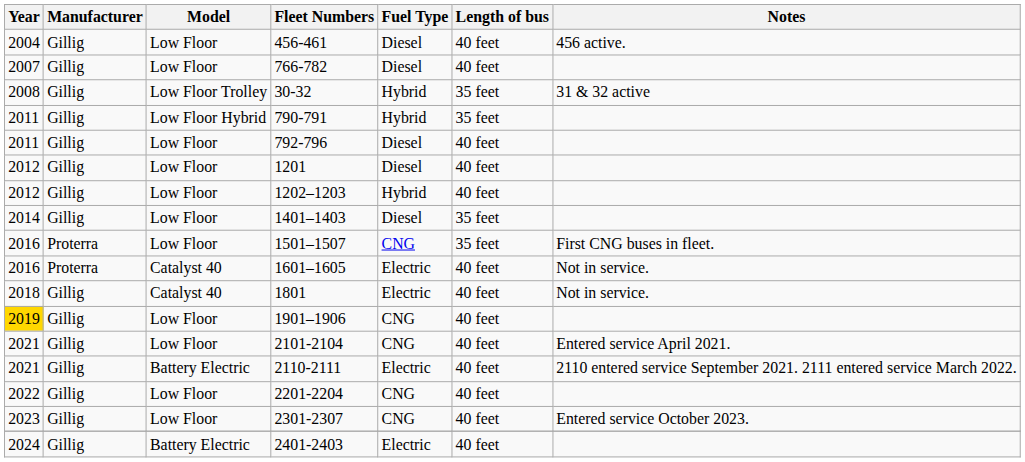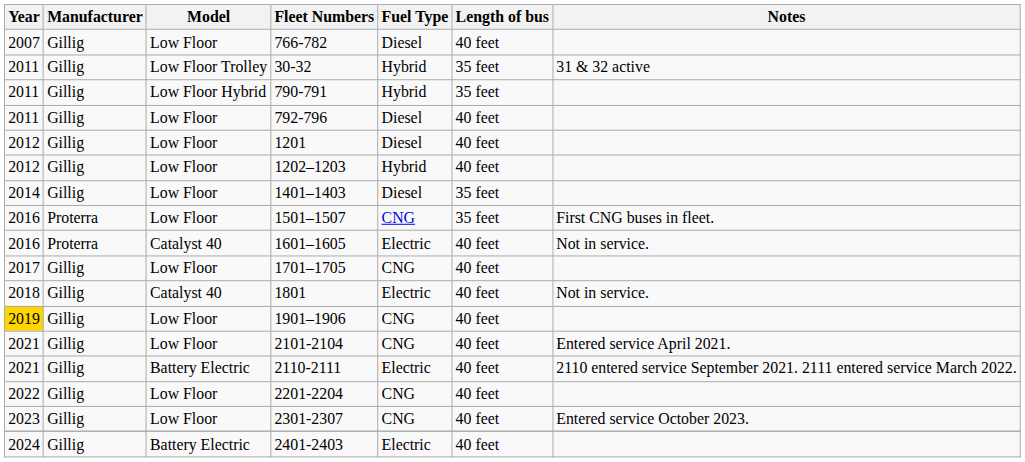 <table class="wikitable sortable">
 <tr>
 <th data-sort-type="number">Year</th>
 <th data-sort-type="text">Manufacturer</th>
 <th data-sort-type="text">Model</th>
 <th class="unsortable">Fleet Numbers</th>
 <th data-sort-type="text">Fuel Type</th>
 <th data-sort-type="text">Length of bus</th>
 <th class="unsortable">Notes</th>
 </tr>
 <tr>
-<td>2004</td>
-<td>Gillig</td>
-<td>Low Floor</td>
-<td>456-461</td>
-<td>Diesel</td>
-<td>40 feet</td>
-<td>456 active.</td>
-</tr>
-<tr>
 <td>2007</td>
 <td>Gillig</td>
 <td>Low Floor</td>
 <td>766-782</td>
 <td>Diesel</td>
 <td>40 feet</td>
 <td></td>
 </tr>
 <tr>
-<td>2008</td>
+<td>2011</td>
 <td>Gillig</td>
 <td>Low Floor Trolley</td>
 <td>30-32</td>
 <td>Hybrid</td>
 <td>35 feet</td>
 <td>31 & 32 active</td>
 </tr>
 <tr>
 <td>2011</td>
 <td>Gillig</td>
 <td>Low Floor Hybrid</td>
 <td>790-791</td>
 <td>Hybrid</td>
 <td>35 feet</td>
 <td></td>
 </tr>
 <tr>
 <td>2011</td>
 <td>Gillig</td>
 <td>Low Floor</td>
 <td>792-796</td>
 <td>Diesel</td>
 <td>40 feet</td>
 <td></td>
 </tr>
 <tr>
 <td>2012</td>
 <td>Gillig</td>
 <td>Low Floor</td>
 <td>1201</td>
 <td>Diesel</td>
 <td>40 feet</td>
 <td></td>
 </tr>
 <tr>
 <td>2012</td>
 <td>Gillig</td>
 <td>Low Floor</td>
 <td>1202–1203</td>
 <td>Hybrid</td>
 <td>40 feet</td>
 <td></td>
 </tr>
 <tr>
 <td>2014</td>
 <td>Gillig</td>
 <td>Low Floor</td>
 <td>1401–1403</td>
 <td>Diesel</td>
 <td>35 feet</td>
 <td></td>
 </tr>
 <tr>
 <td>2016</td>
 <td>Proterra</td>
 <td>Low Floor</td>
 <td>1501–1507</td>
 <td><a href='#'>CNG</a></td>
 <td>35 feet</td>
 <td>First CNG buses in fleet.</td>
 </tr>
 <tr>
 <td>2016</td>
 <td>Proterra</td>
 <td>Catalyst 40</td>
 <td>1601–1605</td>
 <td>Electric</td>
 <td>40 feet</td>
 <td>Not in service.</td>
 </tr>
 <tr>
+<td>2017</td>
+<td>Gillig</td>
+<td>Low Floor</td>
+<td>1701–1705</td>
+<td>CNG</td>
+<td>40 feet</td>
+<td></td>
+</tr>
+<tr>
 <td>2018</td>
 <td>Gillig</td>
 <td>Catalyst 40</td>
 <td>1801</td>
 <td>Electric</td>
 <td>40 feet</td>
 <td>Not in service.</td>
 </tr>
 <tr>
 <td style="background: gold;">2019</td>
 <td>Gillig</td>
 <td>Low Floor</td>
 <td>1901–1906</td>
 <td>CNG</td>
 <td>40 feet</td>
 <td></td>
 </tr>
 <tr>
 <td>2021</td>
 <td>Gillig</td>
 <td>Low Floor</td>
 <td>2101-2104</td>
 <td>CNG</td>
 <td>40 feet</td>
 <td>Entered service April 2021.</td>
 </tr>
 <tr>
 <td>2021</td>
 <td>Gillig</td>
 <td>Battery Electric</td>
 <td>2110-2111</td>
 <td>Electric</td>
 <td>40 feet</td>
 <td>2110 entered service September 2021. 2111 entered service March 2022.</td>
 </tr>
 <tr>
 <td>2022</td>
 <td>Gillig</td>
 <td>Low Floor</td>
 <td>2201-2204</td>
 <td>CNG</td>
 <td>40 feet</td>
 <td></td>
 </tr>
 <tr>
 <td>2023</td>
 <td>Gillig</td>
 <td>Low Floor</td>
 <td>2301-2307</td>
 <td>CNG</td>
 <td>40 feet</td>
 <td>Entered service October 2023.</td>
 </tr>
 <tr>
 </tr>
 <tr>
 <td>2024</td>
 <td>Gillig</td>
 <td>Battery Electric</td>
 <td>2401-2403</td>
 <td>Electric</td>
 <td>40 feet</td>
 <td></td>
 </tr>
 </table>
